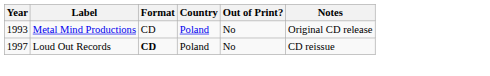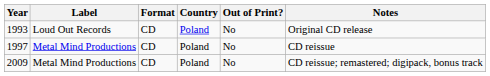 <table class="wikitable">
 <tr>
 <th>Year</th>
 <th>Label</th>
 <th>Format</th>
 <th>Country</th>
 <th>Out of Print?</th>
 <th>Notes</th>
 </tr>
 <tr>
 <td>1993</td>
-<td><a href='#'>Metal Mind Productions</a></td>
+<td>Loud Out Records</td>
 <td>CD</td>
 <td><a href='#'>Poland</a></td>
 <td>No</td>
 <td>Original CD release</td>
 </tr>
 <tr>
 <td>1997</td>
-<td>Loud Out Records</td>
-<td><strong>CD</strong></td>
+<td><a href='#'>Metal Mind Productions</a></td>
+<td>CD</td>
 <td>Poland</td>
 <td>No</td>
 <td>CD reissue</td>
 </tr>
+<tr>
+<td>2009</td>
+<td>Metal Mind Productions</td>
+<td>CD</td>
+<td>Poland</td>
+<td>No</td>
+<td>CD reissue; remastered; digipack, bonus track</td>
+</tr>
 </table>
